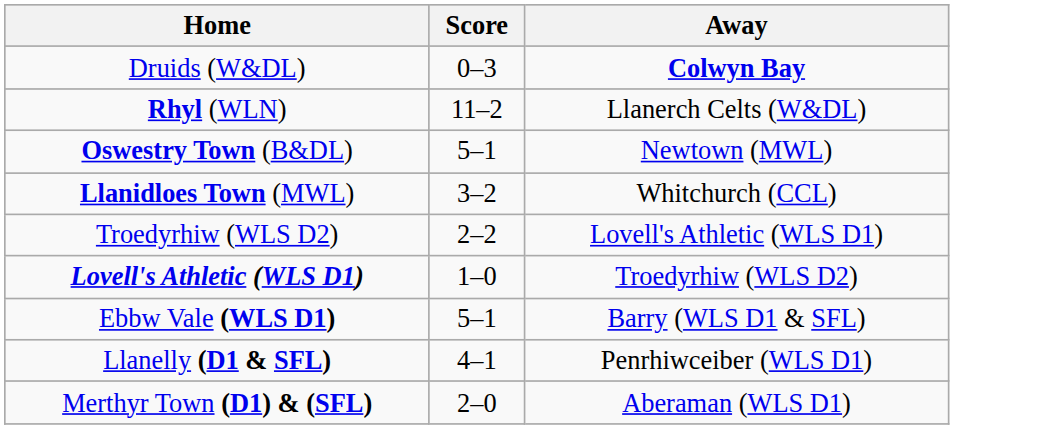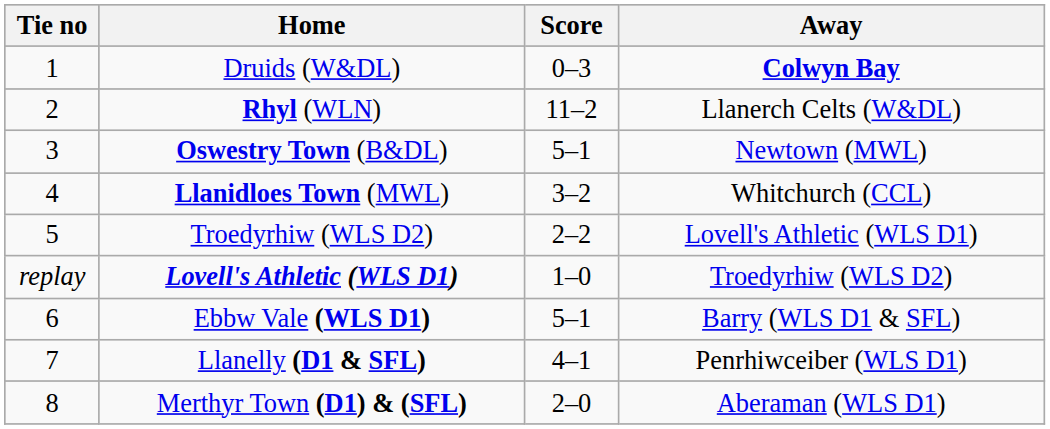 <table class="wikitable" style="text-align:center">
 <tr>
+<th width=50>Tie no</th>
 <th width=250>Home</th>
 <th width=50>Score</th>
 <th width=250>Away</th>
 </tr>
 <tr>
+<td>1</td>
 <td><a href='#'>Druids</a> (<a href='#'>W&DL</a>)</td>
 <td>0–3</td>
 <td><strong><a href='#'>Colwyn Bay</a></strong></td>
 </tr>
 <tr>
+<td>2</td>
 <td><strong><a href='#'>Rhyl</a></strong> (<a href='#'>WLN</a>)</td>
 <td>11–2</td>
 <td>Llanerch Celts (<a href='#'>W&DL</a>)</td>
 </tr>
 <tr>
+<td>3</td>
 <td><strong><a href='#'>Oswestry Town</a></strong> (<a href='#'>B&DL</a>)</td>
 <td>5–1</td>
 <td><a href='#'>Newtown</a> (<a href='#'>MWL</a>)</td>
 </tr>
 <tr>
+<td>4</td>
 <td><strong><a href='#'>Llanidloes Town</a></strong> (<a href='#'>MWL</a>)</td>
 <td>3–2</td>
 <td>Whitchurch (<a href='#'>CCL</a>)</td>
 </tr>
 <tr>
+<td>5</td>
 <td><a href='#'>Troedyrhiw</a> (<a href='#'>WLS D2</a>)</td>
 <td>2–2</td>
 <td><a href='#'>Lovell's Athletic</a> (<a href='#'>WLS D1</a>)</td>
 </tr>
 <tr>
+<td><em>replay</em></td>
 <td><strong><em><a href='#'>Lovell's Athletic</a><strong> (<a href='#'>WLS D1</a>)<em></td>
 <td></em>1–0<em></td>
 <td></em><a href='#'>Troedyrhiw</a> (<a href='#'>WLS D2</a>)<em></td>
 </tr>
 <tr>
+<td>6</td>
 <td></strong><a href='#'>Ebbw Vale</a><strong> (<a href='#'>WLS D1</a>)</td>
 <td>5–1</td>
 <td><a href='#'>Barry</a> (<a href='#'>WLS D1</a> & <a href='#'>SFL</a>)</td>
 </tr>
 <tr>
+<td>7</td>
 <td></strong><a href='#'>Llanelly</a><strong> (<a href='#'>D1</a> & <a href='#'>SFL</a>)</td>
 <td>4–1</td>
 <td>Penrhiwceiber (<a href='#'>WLS D1</a>)</td>
 </tr>
 <tr>
+<td>8</td>
 <td></strong><a href='#'>Merthyr Town</a><strong> (<a href='#'>D1</a>) & (<a href='#'>SFL</a>)</td>
 <td>2–0</td>
 <td><a href='#'>Aberaman</a> (<a href='#'>WLS D1</a>)</td>
 </tr>
 </table>
